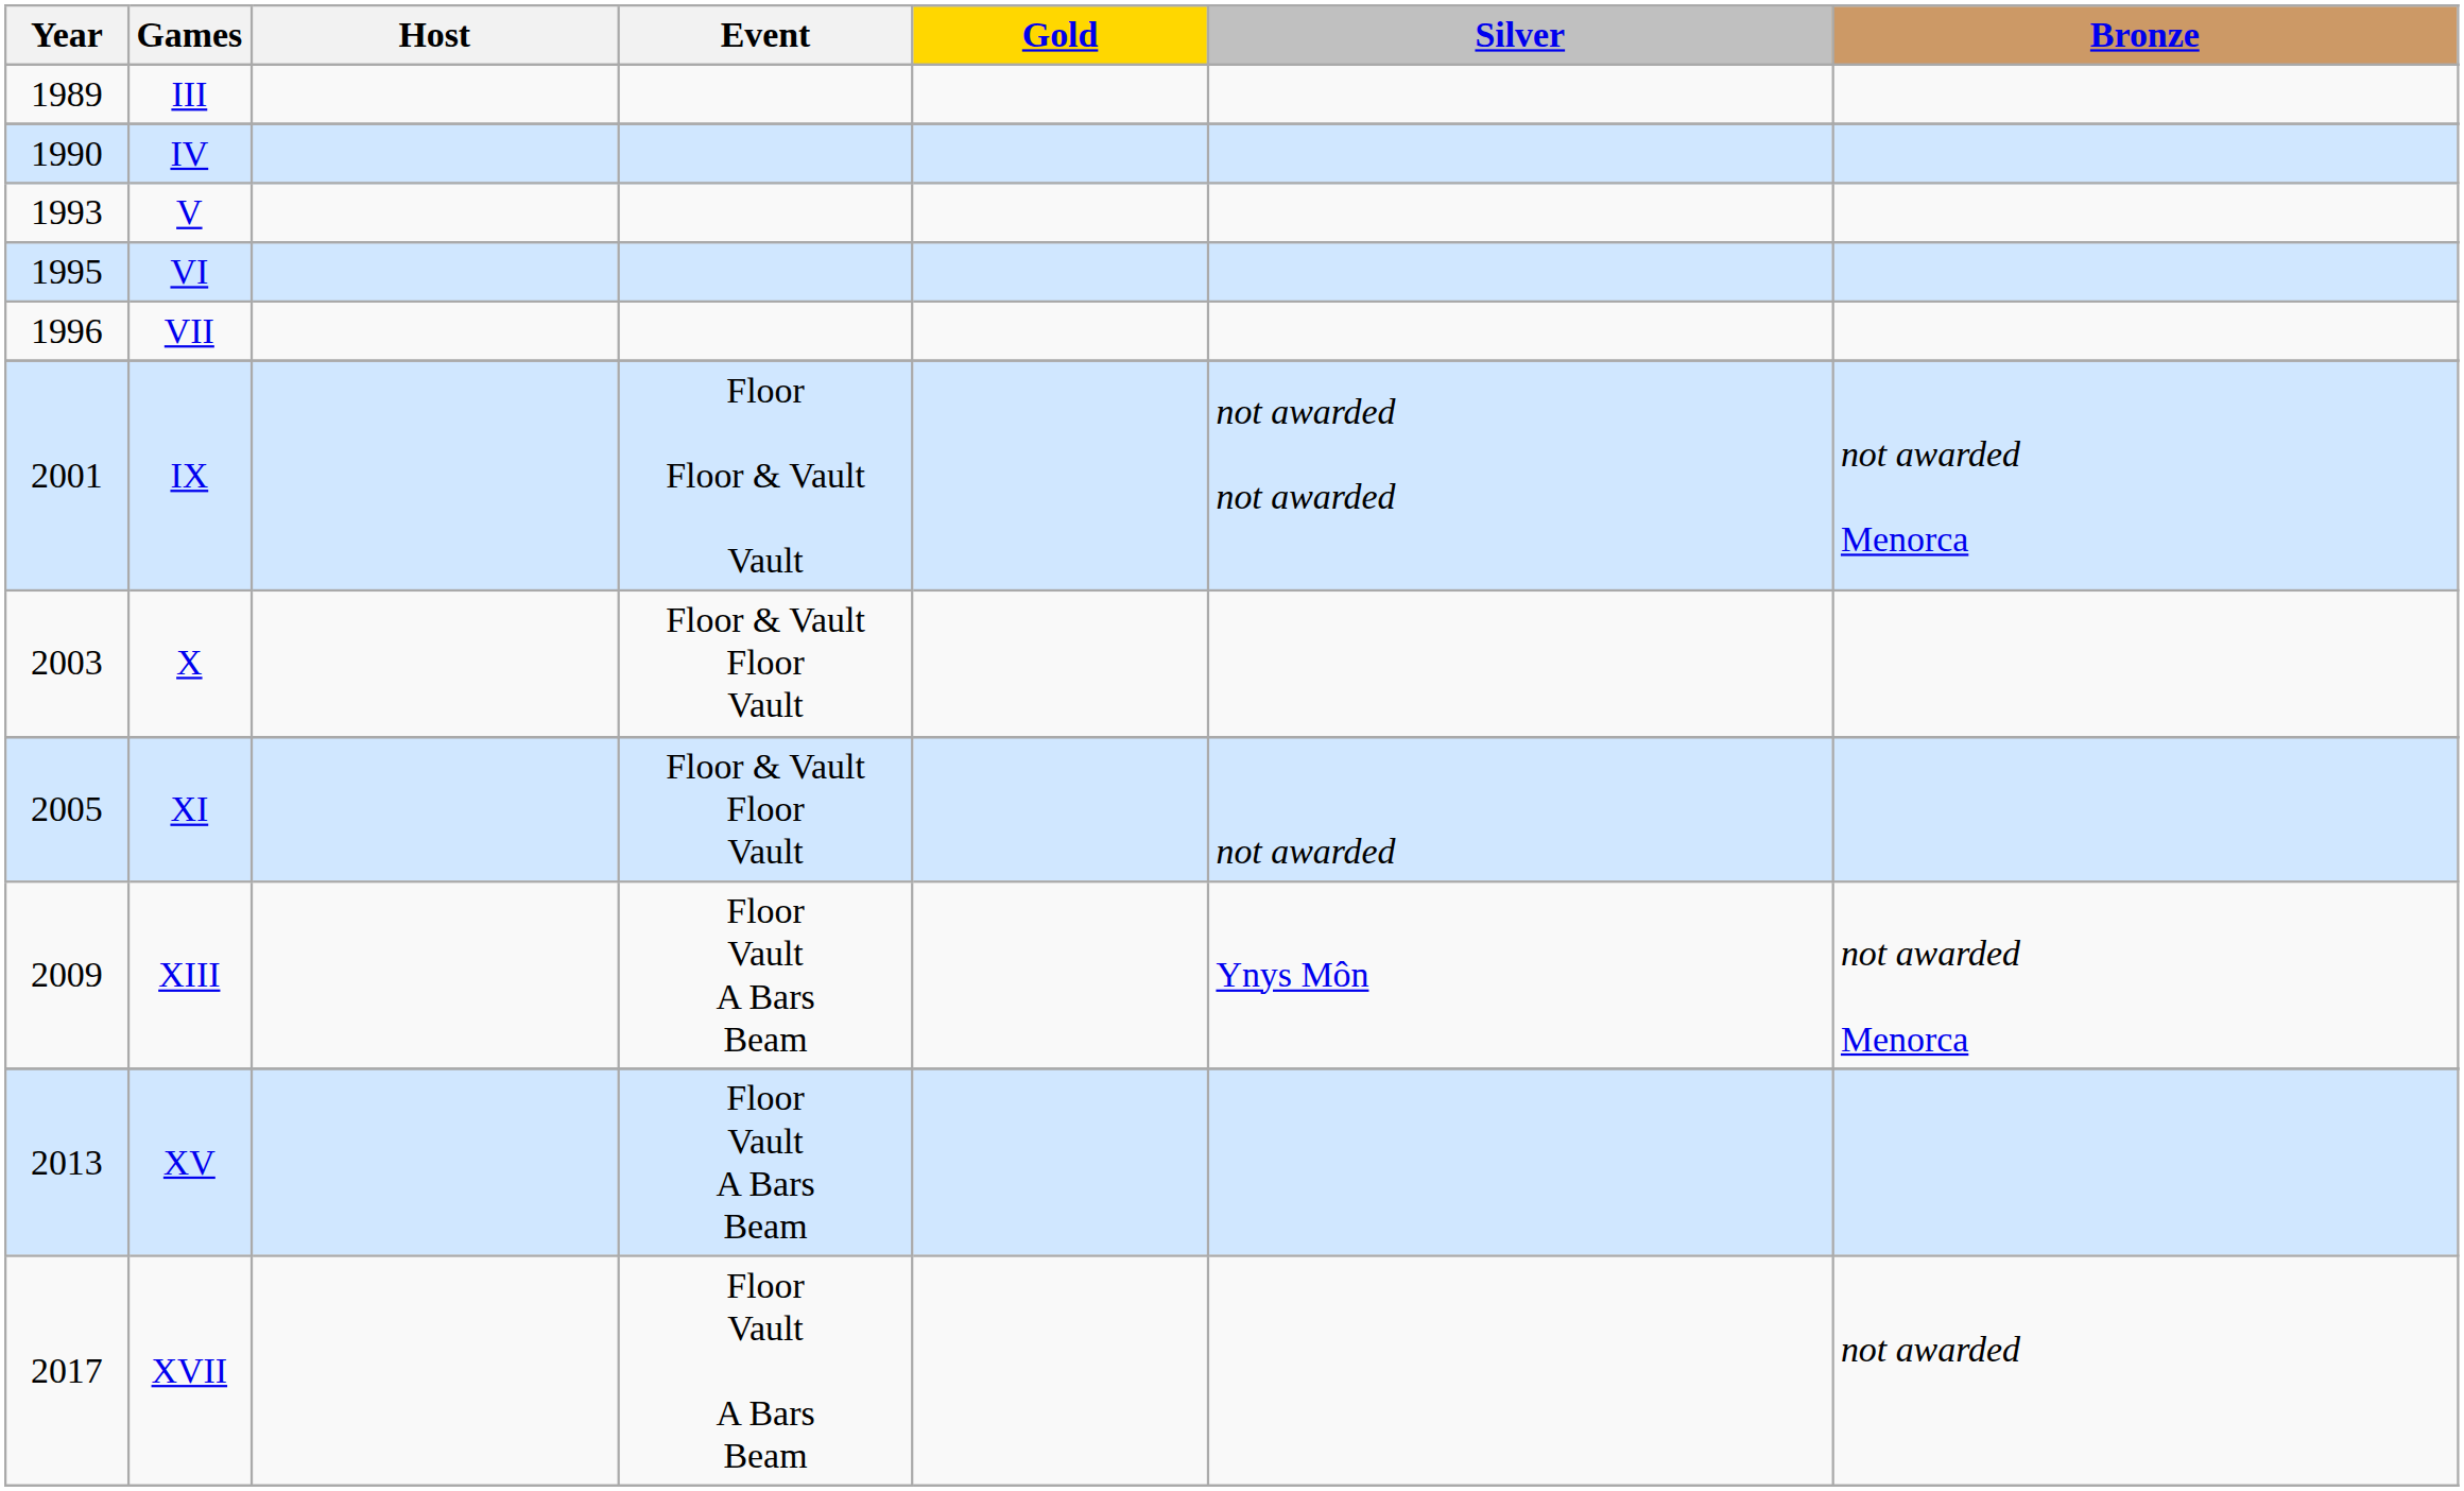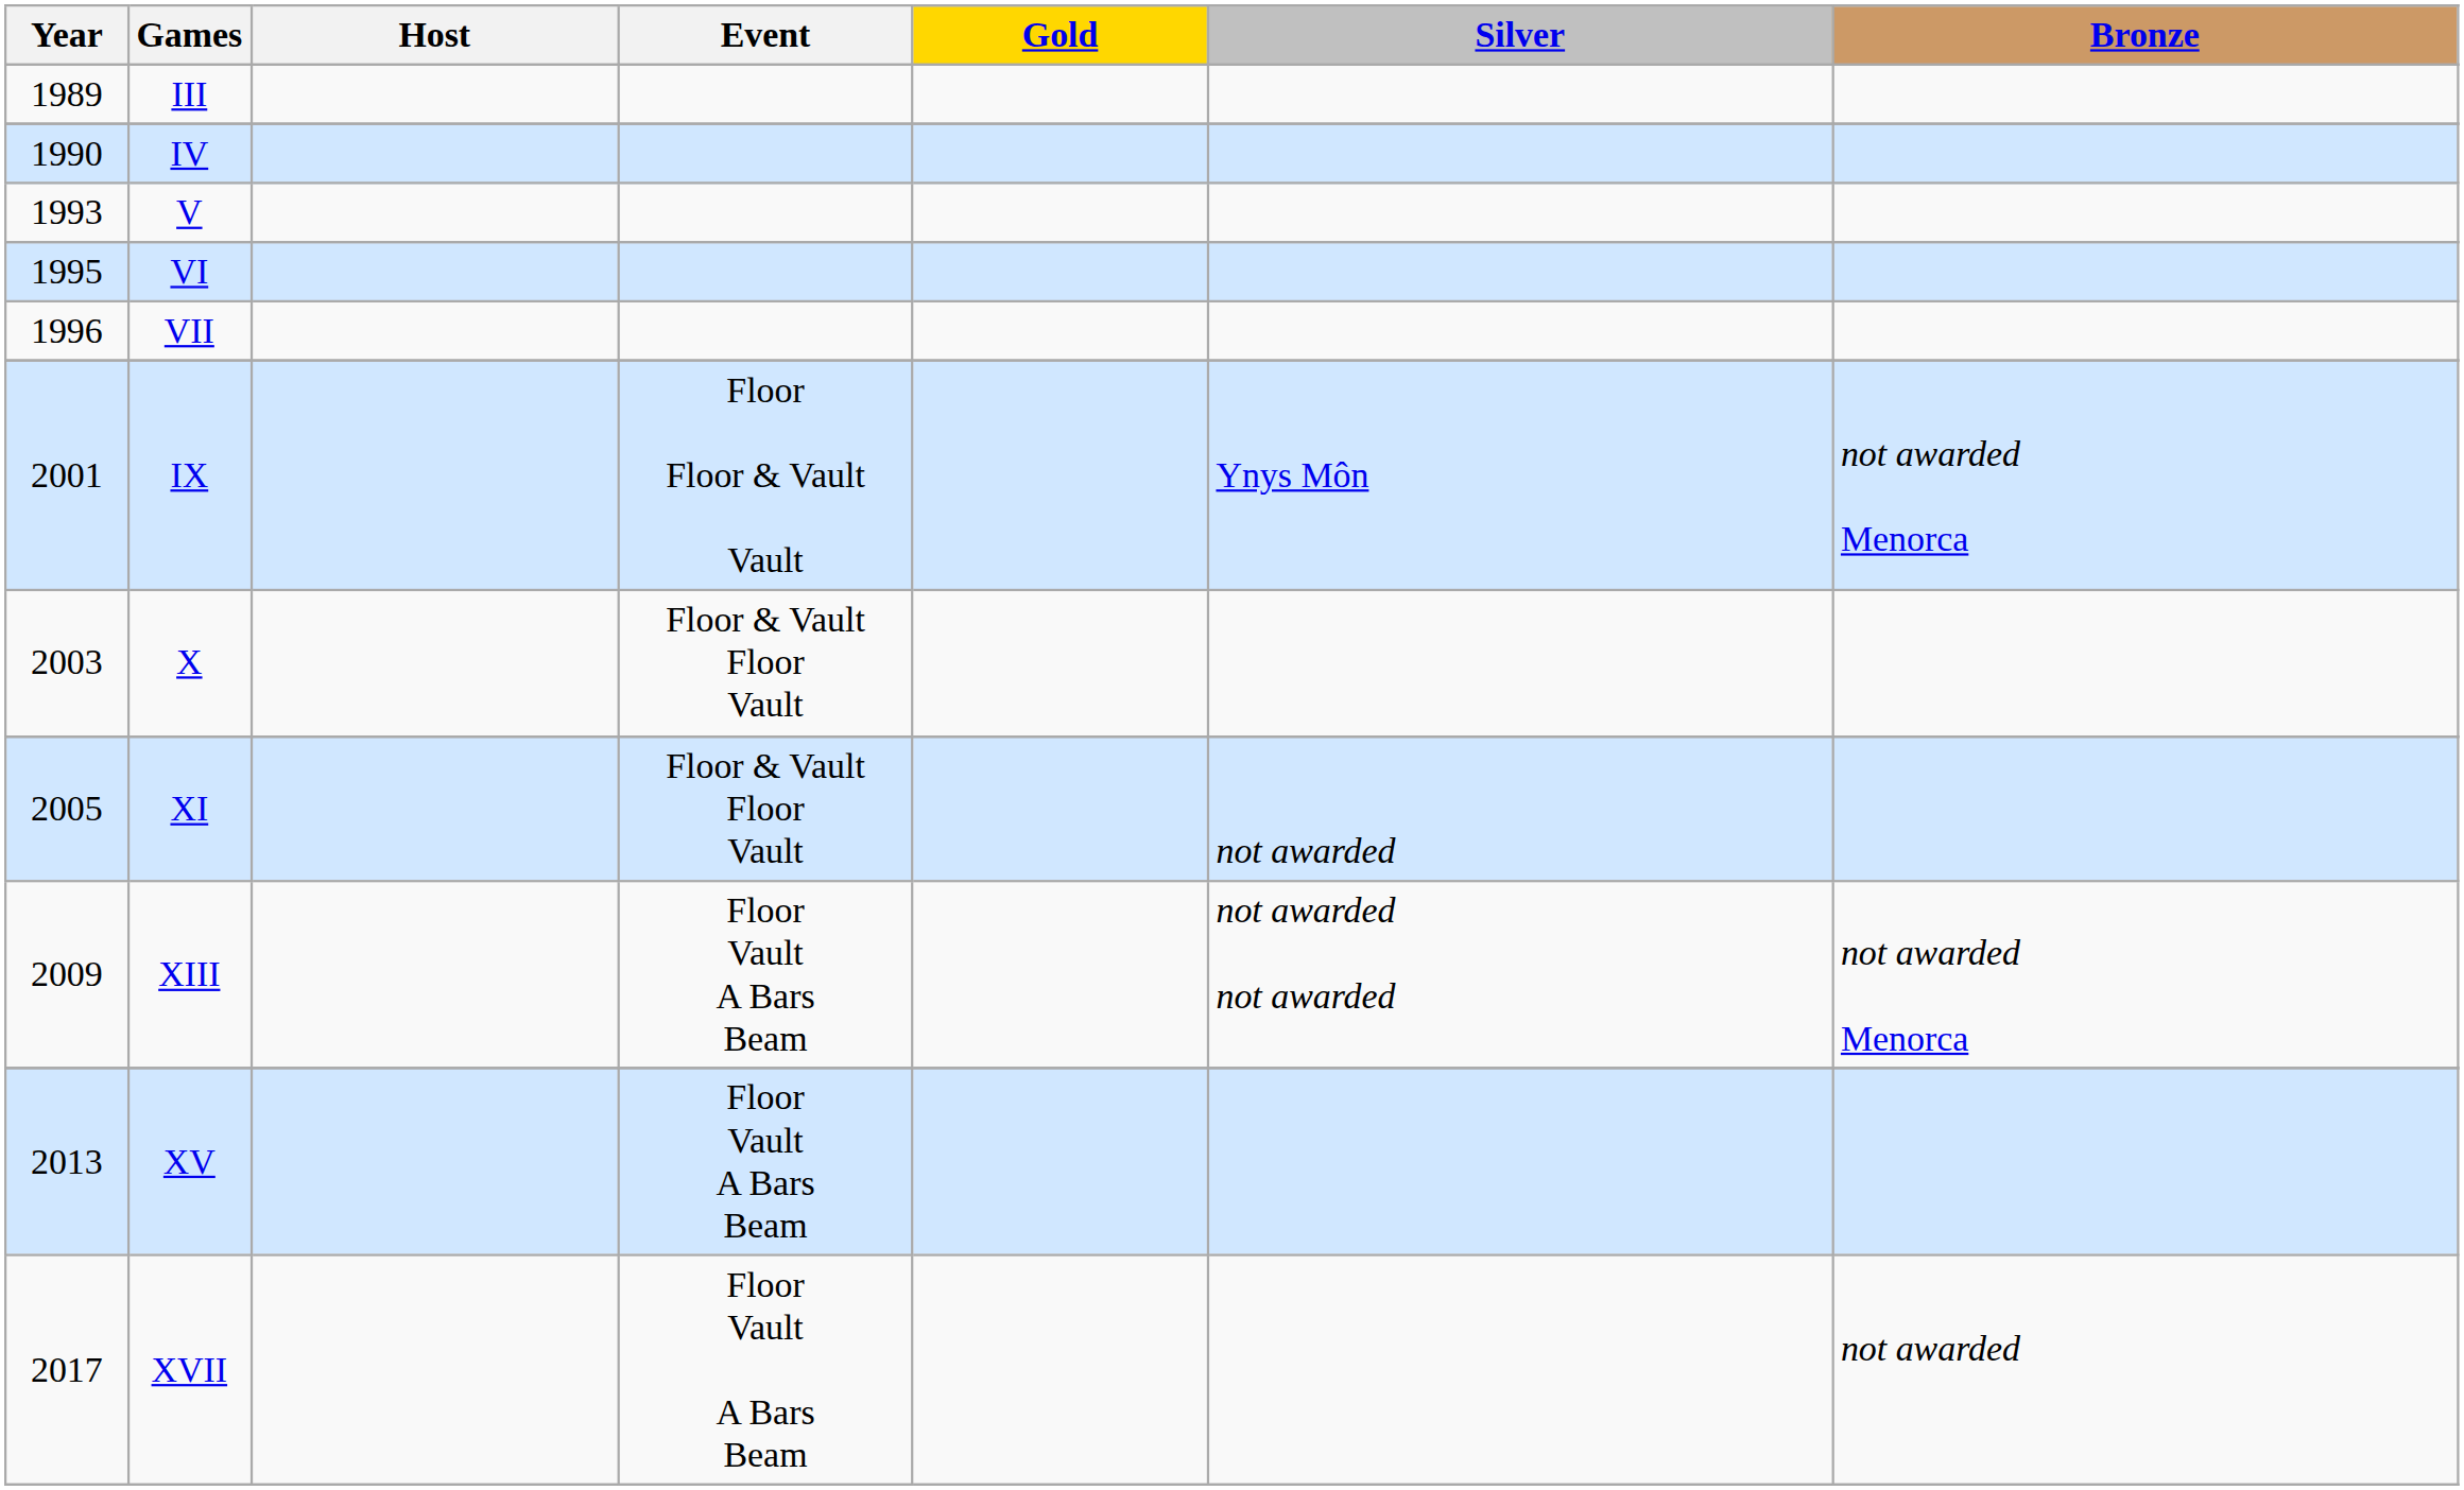 <table class="wikitable" style="text-align: center; font-size:95%;">
 <tr>
 <th rowspan="2" style="width:5%;">Year</th>
 <th rowspan="2" style="width:5%;">Games</th>
 <th rowspan="2" style="width:15%;">Host</th>
 <th rowspan="2" style="width:12%;">Event</th>
 </tr>
 <tr>
 <th style="background-color: gold"><a href='#'>Gold</a></th>
 <th style="background-color: silver"><a href='#'>Silver</a></th>
 <th style="background-color: #CC9966"><a href='#'>Bronze</a></th>
 </tr>
 <tr>
 </tr>
 <tr>
 <td>1989</td>
 <td align=center><a href='#'>III</a></td>
 <td align= "left"></td>
 <td></td>
 <td align= "left"></td>
 <td align= "left"></td>
 <td align= "left"></td>
 </tr>
 <tr>
 </tr>
 <tr style="text-align:center; background:#d0e7ff;">
 <td>1990</td>
 <td align=center><a href='#'>IV</a></td>
 <td align="left"></td>
 <td></td>
 <td align="left"> <br> </td>
 <td></td>
 <td align="left"></td>
 </tr>
 <tr>
 <td>1993</td>
 <td align=center><a href='#'>V</a></td>
 <td align= "left"></td>
 <td></td>
 <td align= "left"></td>
 <td align= "left"></td>
 <td align= "left"></td>
 </tr>
 <tr>
 </tr>
 <tr style="text-align:center; background:#d0e7ff;">
 <td>1995</td>
 <td align=center><a href='#'>VI</a></td>
 <td align= "left"></td>
 <td></td>
 <td align= "left"></td>
 <td align= "left"></td>
 <td align= "left"></td>
 </tr>
 <tr>
 <td>1996</td>
 <td align=center><a href='#'>VII</a></td>
 <td align= "left"></td>
 <td></td>
 <td align= "left"> </td>
 <td></td>
 <td align= "left"></td>
 </tr>
 <tr>
 </tr>
 <tr style="text-align:center; background:#d0e7ff;">
 <td>2001</td>
 <td align=center><a href='#'>IX</a></td>
 <td align= "left"></td>
 <td>Floor <br> <br>Floor & Vault <br><br> Vault</td>
 <td align= "left">  <br>   <br> </td>
-<td align= "left"><em>not awarded</em><br><br><em>not awarded</em> <br><br>  </td>
+<td align= "left"> <br>   <a href='#'>Ynys Môn</a> <br>   <br> </td>
 <td align= "left"> <br> <em>not awarded</em><br>  <br>   <a href='#'>Menorca</a></td>
 </tr>
 <tr>
 <td>2003</td>
 <td align=center><a href='#'>X</a></td>
 <td align="left"></td>
 <td>Floor & Vault <br> Floor <br> Vault</td>
 <td align= "left"> <br>  <br> </td>
 <td align= "left"> <br>  <br> </td>
 <td align= "left"> <br>  <br> </td>
 </tr>
 <tr>
 </tr>
 <tr style="text-align:center; background:#d0e7ff;">
 <td>2005</td>
 <td align=center><a href='#'>XI</a></td>
 <td align="left"></td>
 <td>Floor & Vault <br> Floor <br> Vault</td>
 <td align= "left"> <br>  <br>  </td>
 <td align= "left"> <br>  <br> <em>not awarded</em><br></td>
 <td align= "left"> <br>  <br> </td>
 </tr>
 <tr>
 <td>2009</td>
 <td align=center><a href='#'>XIII</a></td>
 <td align= "left"></td>
 <td>Floor <br> Vault <br> A Bars <br> Beam</td>
 <td align= "left"> <br>  <br>    <br></td>
-<td align= "left"> <br>   <a href='#'>Ynys Môn</a> <br>   <br> </td>
+<td align= "left"><em>not awarded</em><br><br><em>not awarded</em> <br><br>  </td>
 <td align= "left"> <br> <em>not awarded</em><br>  <br>   <a href='#'>Menorca</a></td>
 </tr>
 <tr>
 </tr>
 <tr style="text-align:center; background:#d0e7ff;">
 <td>2013</td>
 <td align=center><a href='#'>XV</a></td>
 <td align= "left"></td>
 <td>Floor <br> Vault <br> A Bars <br> Beam</td>
 <td align= "left"> <br>  <br>   <br> </td>
 <td align= "left"> <br>  <br> <br> </td>
 <td align= "left"> <br>  <br>  <br> </td>
 </tr>
 <tr>
 <td>2017</td>
 <td align=center><a href='#'>XVII</a></td>
 <td align= "left"></td>
 <td>Floor <br> Vault <br> <br>A Bars <br> Beam</td>
 <td align= "left"> <br>  <br><br>  <br> </td>
 <td align= "left"> <br>   <br>  <br> </td>
 <td align= "left"> <br> <em>not awarded</em><br> <br> <br> </td>
 </tr>
 <tr>
 </tr>
 </table>
